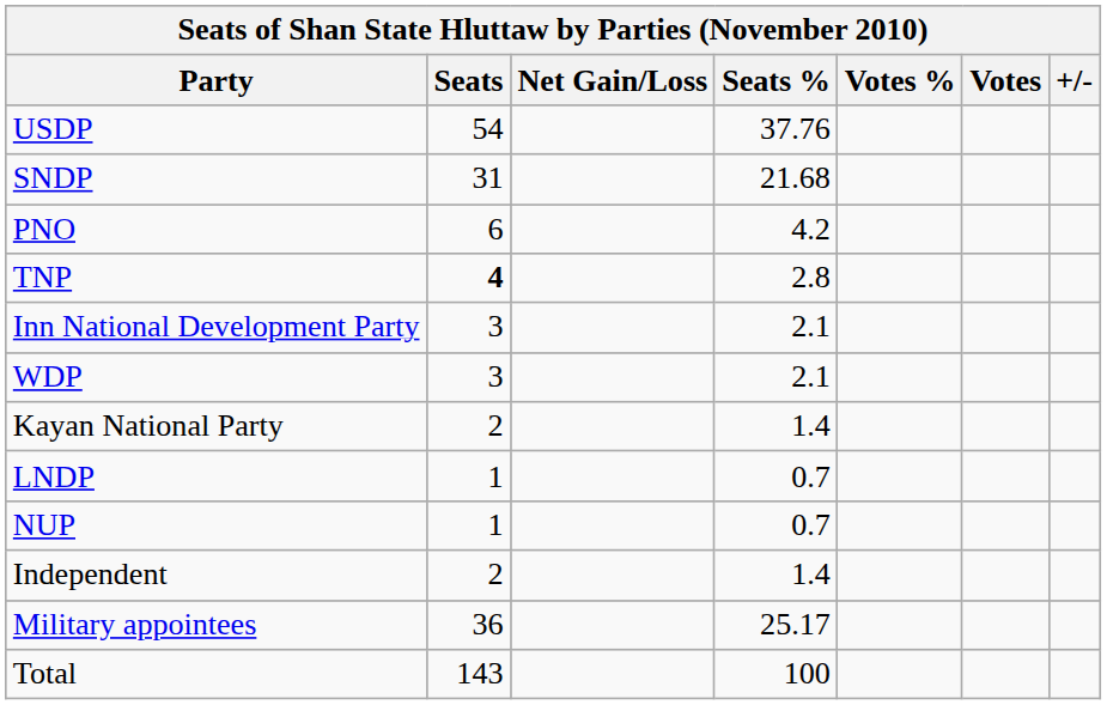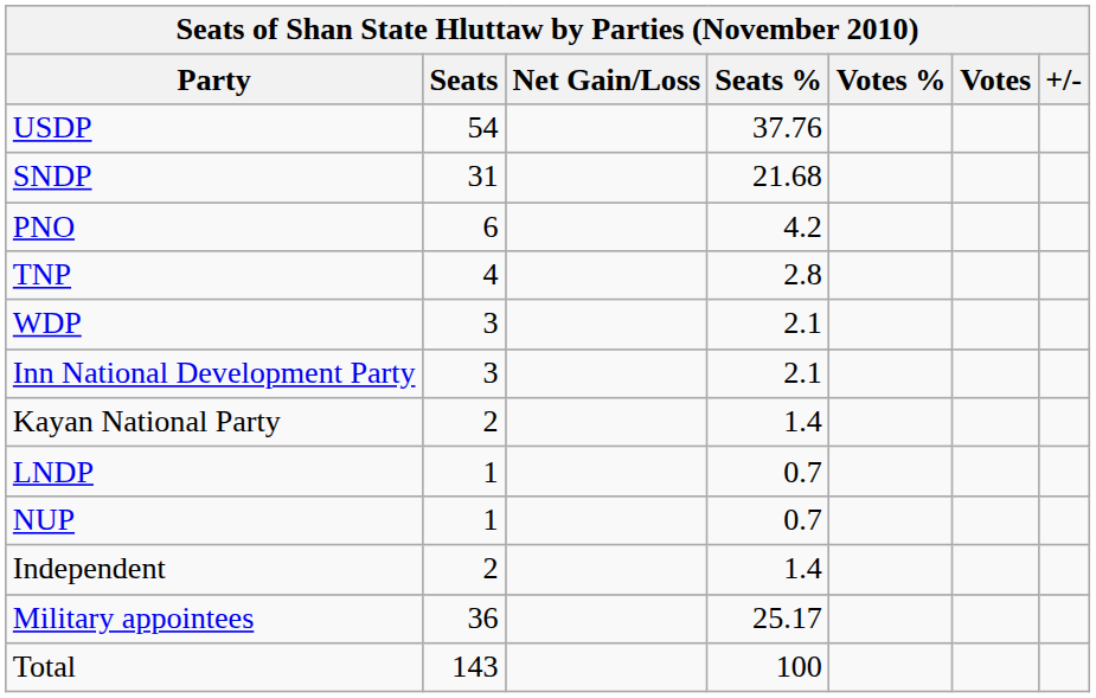 <table class="wikitable" style=text-align:right>
 <tr>
 <th colspan="7">Seats of Shan State Hluttaw by Parties (November 2010)</th>
 </tr>
 <tr>
 <th>Party</th>
 <th>Seats</th>
 <th>Net Gain/Loss</th>
 <th>Seats %</th>
 <th>Votes %</th>
 <th>Votes</th>
 <th>+/-</th>
 </tr>
 <tr>
 <td align=left><a href='#'>USDP</a></td>
 <td>54</td>
 <td></td>
 <td>37.76</td>
 <td></td>
 <td></td>
 <td></td>
 </tr>
 <tr>
 <td align=left><a href='#'>SNDP</a></td>
 <td>31</td>
 <td></td>
 <td>21.68</td>
 <td></td>
 <td></td>
 <td></td>
 </tr>
 <tr>
 <td align=left><a href='#'>PNO</a></td>
 <td>6</td>
 <td></td>
 <td>4.2</td>
 <td></td>
 <td></td>
 <td></td>
 </tr>
 <tr>
 <td align=left><a href='#'>TNP</a></td>
-<td><strong>4</strong></td>
+<td>4</td>
 <td></td>
 <td>2.8</td>
 <td></td>
 <td></td>
 <td></td>
 </tr>
 <tr>
-<td align=left><a href='#'>Inn National Development Party</a></td>
+<td align=left><a href='#'>WDP</a></td>
 <td>3</td>
 <td></td>
 <td>2.1</td>
 <td></td>
 <td></td>
 <td></td>
 </tr>
 <tr>
-<td align=left><a href='#'>WDP</a></td>
+<td align=left><a href='#'>Inn National Development Party</a></td>
 <td>3</td>
 <td></td>
 <td>2.1</td>
 <td></td>
 <td></td>
 <td></td>
 </tr>
 <tr>
 <td align=left>Kayan National Party</td>
 <td>2</td>
 <td></td>
 <td>1.4</td>
 <td></td>
 <td></td>
 <td></td>
 </tr>
 <tr>
 <td align=left><a href='#'>LNDP</a></td>
 <td>1</td>
 <td></td>
 <td>0.7</td>
 <td></td>
 <td></td>
 <td></td>
 </tr>
 <tr>
 <td align=left><a href='#'>NUP</a></td>
 <td>1</td>
 <td></td>
 <td>0.7</td>
 <td></td>
 <td></td>
 <td></td>
 </tr>
 <tr>
 <td align=left>Independent</td>
 <td>2</td>
 <td></td>
 <td>1.4</td>
 <td></td>
 <td></td>
 <td></td>
 </tr>
 <tr>
 <td align=left><a href='#'>Military appointees</a></td>
 <td>36</td>
 <td></td>
 <td>25.17</td>
 <td></td>
 <td></td>
 <td></td>
 </tr>
 <tr>
 <td align=left>Total</td>
 <td>143</td>
 <td></td>
 <td>100</td>
 <td></td>
 <td></td>
 <td></td>
 </tr>
 </table>
